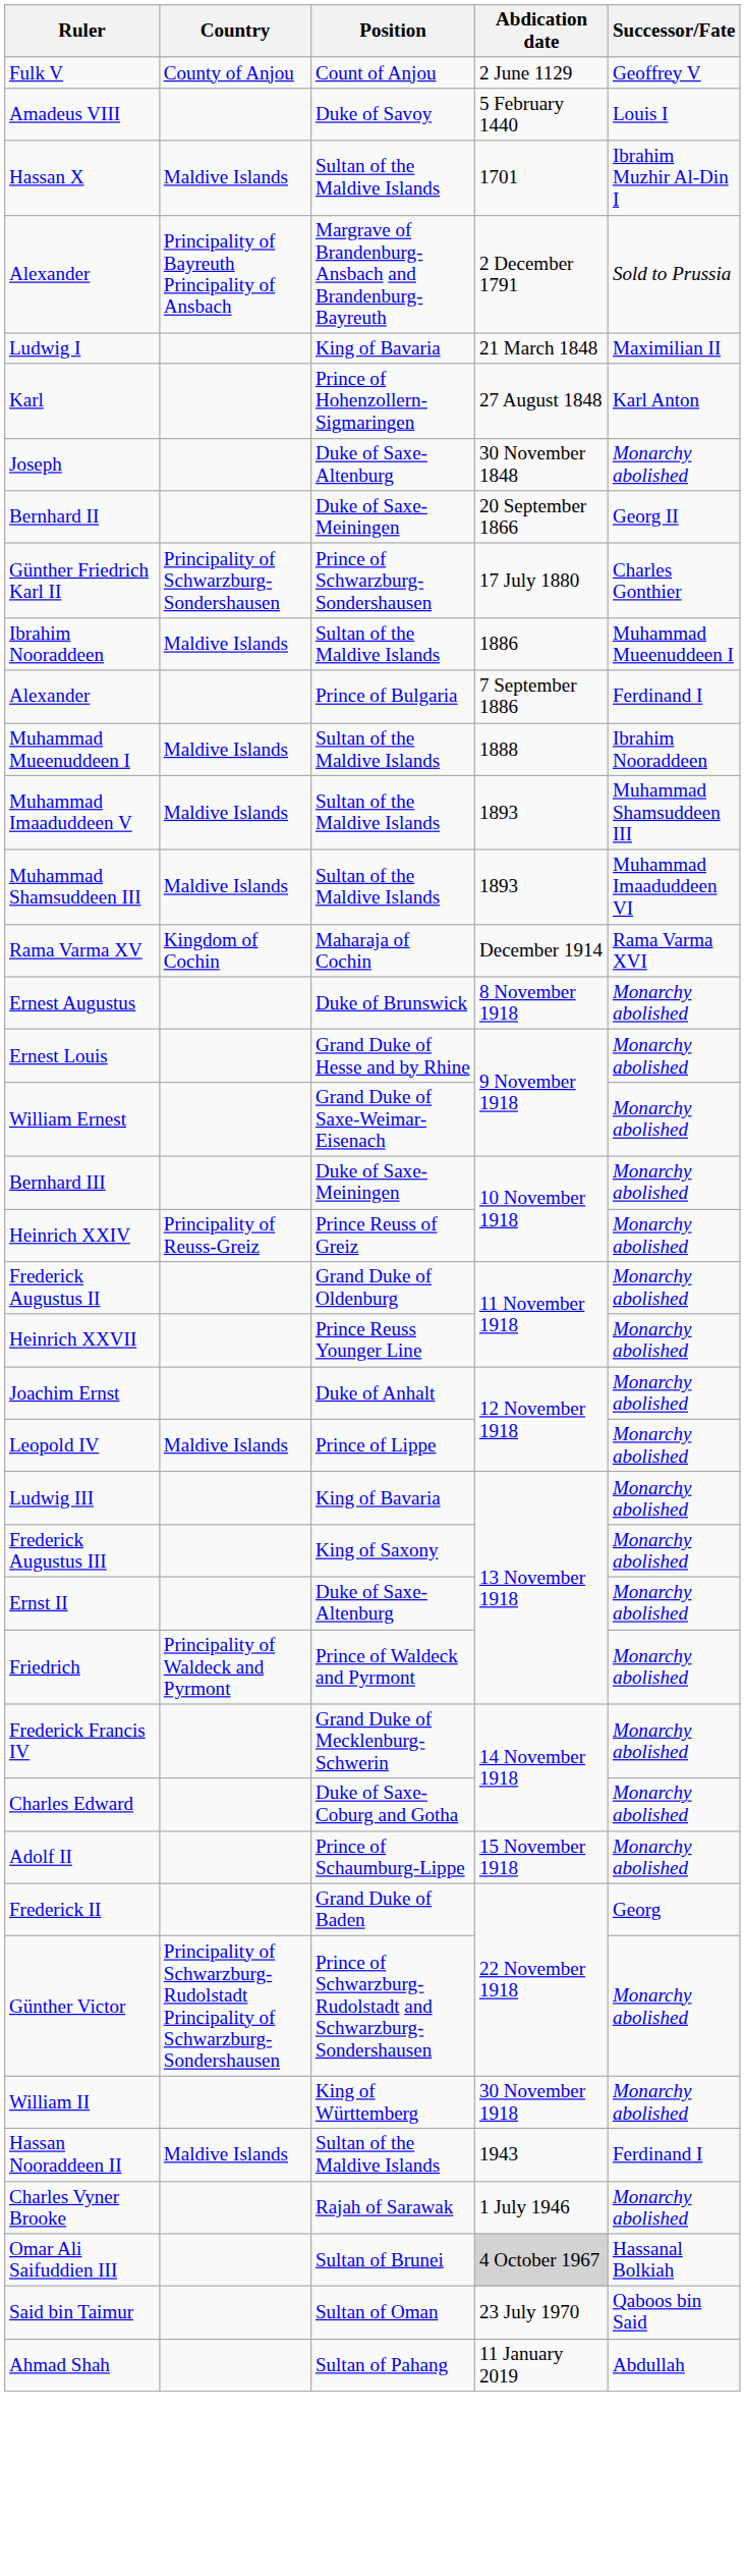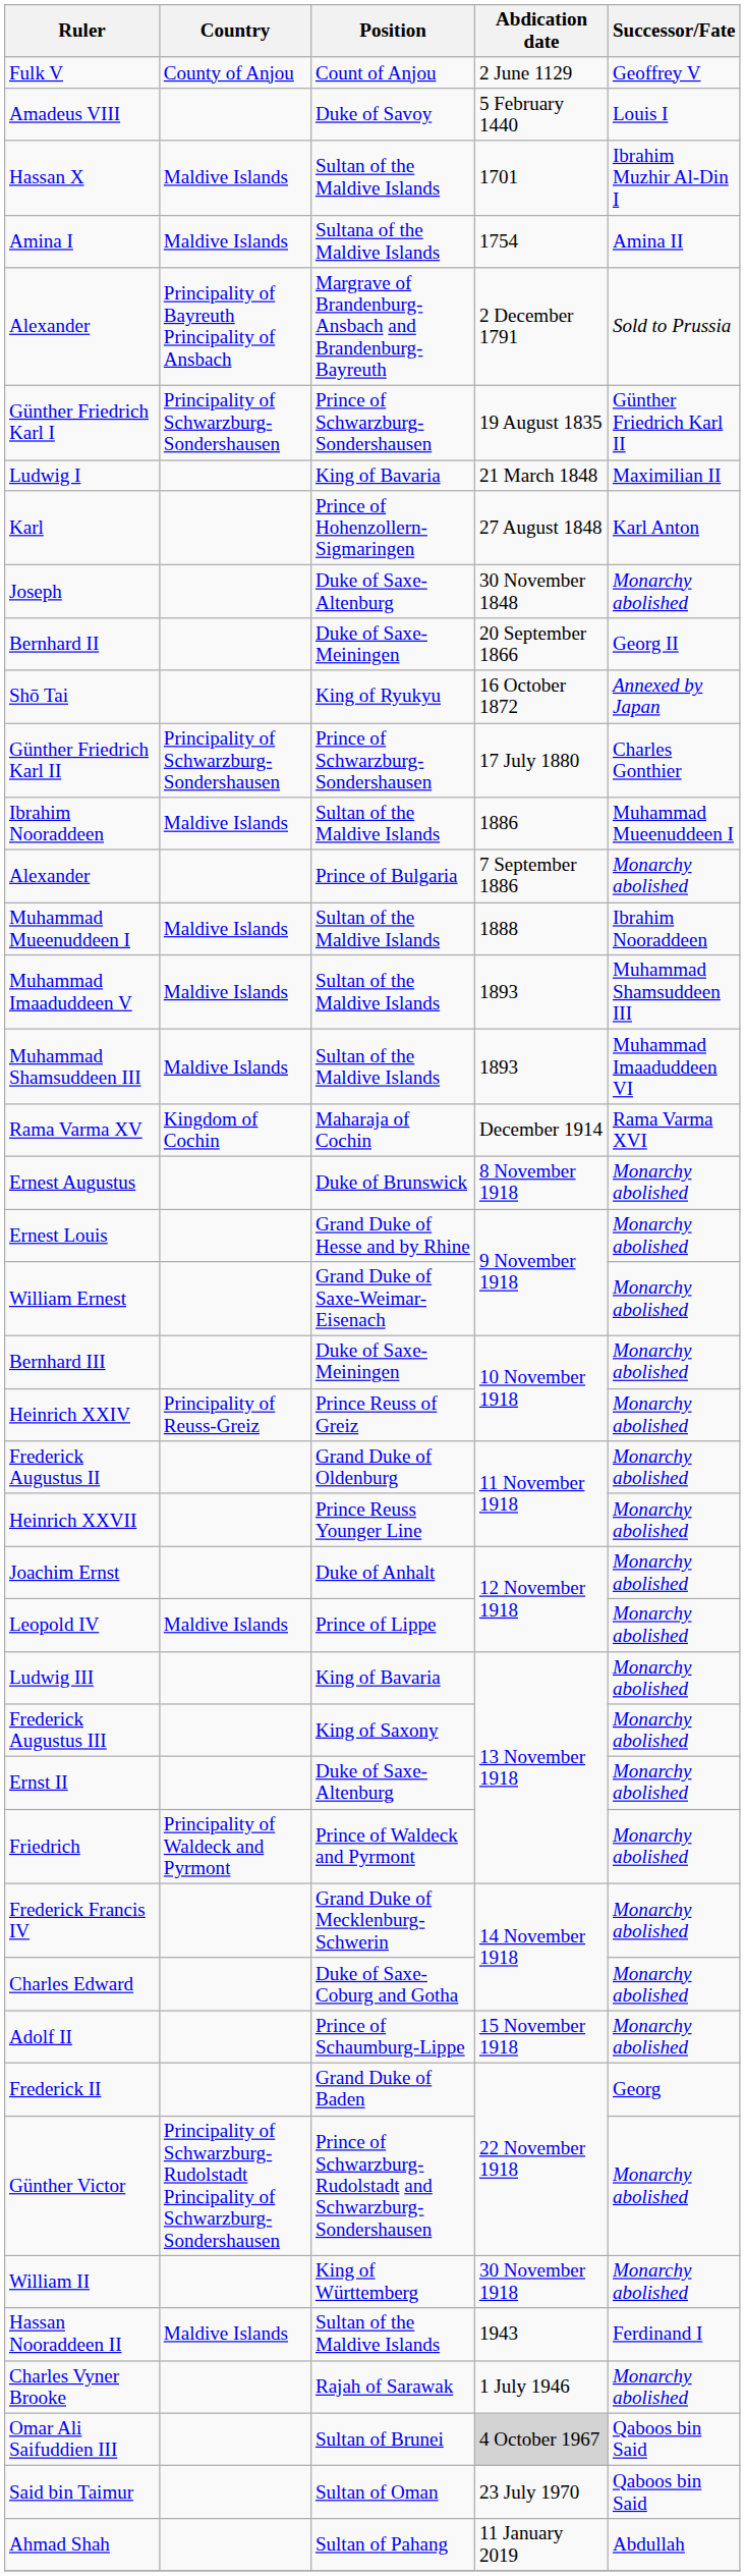 <table class="wikitable sortable">
 <tr>
 <th width="150pt">Ruler</th>
 <th width="140pt">Country</th>
 <th width="160pt">Position</th>
 <th width="130pt">Abdication date</th>
 <th>Successor/Fate</th>
 </tr>
 <tr>
 <td><a href='#'>Fulk V</a></td>
 <td><a href='#'>County of Anjou</a></td>
 <td><a href='#'>Count of Anjou</a></td>
 <td>2 June 1129</td>
 <td><a href='#'>Geoffrey V</a></td>
 </tr>
 <tr>
 <td><a href='#'>Amadeus VIII</a></td>
 <td></td>
 <td><a href='#'>Duke of Savoy</a></td>
 <td>5 February 1440</td>
 <td><a href='#'>Louis I</a></td>
 </tr>
 <tr>
 <td><a href='#'>Hassan X</a></td>
 <td><a href='#'>Maldive Islands</a></td>
 <td><a href='#'>Sultan of the Maldive Islands</a></td>
 <td>1701</td>
 <td><a href='#'>Ibrahim Muzhir Al-Din I</a></td>
 </tr>
 <tr>
+<td><a href='#'>Amina I</a></td>
+<td><a href='#'>Maldive Islands</a></td>
+<td><a href='#'>Sultana of the Maldive Islands</a></td>
+<td>1754</td>
+<td><a href='#'>Amina II</a></td>
+</tr>
+<tr>
 <td><a href='#'>Alexander</a></td>
 <td><a href='#'>Principality of Bayreuth</a><br><a href='#'>Principality of Ansbach</a></td>
 <td><a href='#'>Margrave of Brandenburg-Ansbach</a> <a href='#'>and Brandenburg-Bayreuth</a></td>
 <td>2 December 1791</td>
 <td><em>Sold to Prussia</em></td>
+</tr>
+<tr>
+<td><a href='#'>Günther Friedrich Karl I</a></td>
+<td><a href='#'>Principality of Schwarzburg-Sondershausen</a></td>
+<td><a href='#'>Prince of Schwarzburg-Sondershausen</a></td>
+<td>19 August 1835</td>
+<td><a href='#'>Günther Friedrich Karl II</a></td>
 </tr>
 <tr>
 <td><a href='#'>Ludwig I</a></td>
 <td></td>
 <td><a href='#'>King of Bavaria</a></td>
 <td>21 March 1848</td>
 <td><a href='#'>Maximilian II</a></td>
 </tr>
 <tr>
 <td><a href='#'>Karl</a></td>
 <td></td>
 <td><a href='#'>Prince of Hohenzollern-Sigmaringen</a></td>
 <td>27 August 1848</td>
 <td><a href='#'>Karl Anton</a></td>
 </tr>
 <tr>
 <td><a href='#'>Joseph</a></td>
 <td></td>
 <td><a href='#'>Duke of Saxe-Altenburg</a></td>
 <td>30 November 1848</td>
 <td><em><a href='#'>Monarchy abolished</a></em></td>
 </tr>
 <tr>
 <td><a href='#'>Bernhard II</a></td>
 <td></td>
 <td><a href='#'>Duke of Saxe-Meiningen</a></td>
 <td>20 September 1866</td>
 <td><a href='#'>Georg II</a></td>
 </tr>
 <tr>
+<td><a href='#'>Shō Tai</a></td>
+<td></td>
+<td><a href='#'>King of Ryukyu</a></td>
+<td>16 October 1872</td>
+<td><em><a href='#'>Annexed by Japan</a></em></td>
+</tr>
+<tr>
 <td><a href='#'>Günther Friedrich Karl II</a></td>
 <td><a href='#'>Principality of Schwarzburg-Sondershausen</a></td>
 <td><a href='#'>Prince of Schwarzburg-Sondershausen</a></td>
 <td>17 July 1880</td>
 <td><a href='#'>Charles Gonthier</a></td>
 </tr>
 <tr>
 <td><a href='#'>Ibrahim Nooraddeen</a></td>
 <td><a href='#'>Maldive Islands</a></td>
 <td><a href='#'>Sultan of the Maldive Islands</a></td>
 <td>1886</td>
 <td><a href='#'>Muhammad Mueenuddeen I</a></td>
 </tr>
 <tr>
 <td><a href='#'>Alexander</a></td>
 <td></td>
 <td><a href='#'>Prince of Bulgaria</a></td>
 <td>7 September 1886</td>
-<td><a href='#'>Ferdinand I</a></td>
+<td><em><a href='#'>Monarchy abolished</a></em></td>
 </tr>
 <tr>
 <td><a href='#'>Muhammad Mueenuddeen I</a></td>
 <td><a href='#'>Maldive Islands</a></td>
 <td><a href='#'>Sultan of the Maldive Islands</a></td>
 <td>1888</td>
 <td><a href='#'>Ibrahim Nooraddeen</a></td>
 </tr>
 <tr>
 <td><a href='#'>Muhammad Imaaduddeen V</a></td>
 <td><a href='#'>Maldive Islands</a></td>
 <td><a href='#'>Sultan of the Maldive Islands</a></td>
 <td>1893</td>
 <td><a href='#'>Muhammad Shamsuddeen III</a></td>
 </tr>
 <tr>
 <td><a href='#'>Muhammad Shamsuddeen III</a></td>
 <td><a href='#'>Maldive Islands</a></td>
 <td><a href='#'>Sultan of the Maldive Islands</a></td>
 <td>1893</td>
 <td><a href='#'>Muhammad Imaaduddeen VI</a></td>
 </tr>
 <tr>
 <td><a href='#'>Rama Varma XV</a></td>
 <td><a href='#'>Kingdom of Cochin</a></td>
 <td><a href='#'>Maharaja of Cochin</a></td>
 <td>December 1914</td>
 <td><a href='#'>Rama Varma XVI</a></td>
 </tr>
 <tr>
 <td><a href='#'>Ernest Augustus</a></td>
 <td></td>
 <td><a href='#'>Duke of Brunswick</a></td>
 <td><a href='#'>8 November 1918</a></td>
 <td><em><a href='#'>Monarchy abolished</a></em></td>
 </tr>
 <tr>
 <td><a href='#'>Ernest Louis</a></td>
 <td></td>
 <td><a href='#'>Grand Duke of Hesse and by Rhine</a></td>
 <td rowspan="2"><a href='#'>9 November 1918</a></td>
 <td><em><a href='#'>Monarchy abolished</a></em></td>
 </tr>
 <tr>
 <td><a href='#'>William Ernest</a></td>
 <td></td>
 <td><a href='#'>Grand Duke of Saxe-Weimar-Eisenach</a></td>
 <td><em><a href='#'>Monarchy abolished</a></em></td>
 </tr>
 <tr>
 <td><a href='#'>Bernhard III</a></td>
 <td></td>
 <td><a href='#'>Duke of Saxe-Meiningen</a></td>
 <td rowspan="2"><a href='#'>10 November 1918</a></td>
 <td><em><a href='#'>Monarchy abolished</a></em></td>
 </tr>
 <tr>
 <td><a href='#'>Heinrich XXIV</a></td>
 <td><a href='#'>Principality of Reuss-Greiz</a></td>
 <td><a href='#'>Prince Reuss of Greiz</a></td>
 <td><em><a href='#'>Monarchy abolished</a></em></td>
 </tr>
 <tr>
 <td><a href='#'>Frederick Augustus II</a></td>
 <td></td>
 <td><a href='#'>Grand Duke of Oldenburg</a></td>
 <td rowspan="2"><a href='#'>11 November 1918</a></td>
 <td><em><a href='#'>Monarchy abolished</a></em></td>
 </tr>
 <tr>
 <td><a href='#'>Heinrich XXVII</a></td>
 <td></td>
 <td><a href='#'>Prince Reuss Younger Line</a></td>
 <td><em><a href='#'>Monarchy abolished</a></em></td>
 </tr>
 <tr>
 <td><a href='#'>Joachim Ernst</a></td>
 <td></td>
 <td><a href='#'>Duke of Anhalt</a></td>
 <td rowspan="2"><a href='#'>12 November 1918</a></td>
 <td><em><a href='#'>Monarchy abolished</a></em></td>
 </tr>
 <tr>
 <td><a href='#'>Leopold IV</a></td>
 <td><a href='#'>Maldive Islands</a></td>
 <td><a href='#'>Prince of Lippe</a></td>
 <td><em><a href='#'>Monarchy abolished</a></em></td>
 </tr>
 <tr>
 <td><a href='#'>Ludwig III</a></td>
 <td></td>
 <td><a href='#'>King of Bavaria</a></td>
 <td rowspan="4"><a href='#'>13 November 1918</a></td>
 <td><em><a href='#'>Monarchy abolished</a></em></td>
 </tr>
 <tr>
 <td><a href='#'>Frederick Augustus III</a></td>
 <td></td>
 <td><a href='#'>King of Saxony</a></td>
 <td><em><a href='#'>Monarchy abolished</a></em></td>
 </tr>
 <tr>
 <td><a href='#'>Ernst II</a></td>
 <td></td>
 <td><a href='#'>Duke of Saxe-Altenburg</a></td>
 <td><em><a href='#'>Monarchy abolished</a></em></td>
 </tr>
 <tr>
 <td><a href='#'>Friedrich</a></td>
 <td><a href='#'>Principality of Waldeck and Pyrmont</a></td>
 <td><a href='#'>Prince of Waldeck and Pyrmont</a></td>
 <td><em><a href='#'>Monarchy abolished</a></em></td>
 </tr>
 <tr>
 <td><a href='#'>Frederick Francis IV</a></td>
 <td></td>
 <td><a href='#'>Grand Duke of Mecklenburg-Schwerin</a></td>
 <td rowspan="2"><a href='#'>14 November 1918</a></td>
 <td><em><a href='#'>Monarchy abolished</a></em></td>
 </tr>
 <tr>
 <td><a href='#'>Charles Edward</a></td>
 <td></td>
 <td><a href='#'>Duke of Saxe-Coburg and Gotha</a></td>
 <td><em><a href='#'>Monarchy abolished</a></em></td>
 </tr>
 <tr>
 <td><a href='#'>Adolf II</a></td>
 <td></td>
 <td><a href='#'>Prince of Schaumburg-Lippe</a></td>
 <td><a href='#'>15 November 1918</a></td>
 <td><em><a href='#'>Monarchy abolished</a></em></td>
 </tr>
 <tr>
 <td><a href='#'>Frederick II</a></td>
 <td></td>
 <td><a href='#'>Grand Duke of Baden</a></td>
 <td rowspan="2"><a href='#'>22 November 1918</a></td>
 <td><a href='#'>Georg</a></td>
 </tr>
 <tr>
 <td><a href='#'>Günther Victor</a></td>
 <td><a href='#'>Principality of Schwarzburg-Rudolstadt</a><br><a href='#'>Principality of Schwarzburg-Sondershausen</a></td>
 <td><a href='#'>Prince of Schwarzburg-Rudolstadt</a> <a href='#'>and Schwarzburg-Sondershausen</a></td>
 <td><em><a href='#'>Monarchy abolished</a></em></td>
 </tr>
 <tr>
 <td><a href='#'>William II</a></td>
 <td></td>
 <td><a href='#'>King of Württemberg</a></td>
 <td><a href='#'>30 November 1918</a></td>
 <td><em><a href='#'>Monarchy abolished</a></em></td>
 </tr>
 <tr>
 <td><a href='#'>Hassan Nooraddeen II</a></td>
 <td><a href='#'>Maldive Islands</a></td>
 <td><a href='#'>Sultan of the Maldive Islands</a></td>
 <td>1943</td>
 <td><a href='#'>Ferdinand I</a></td>
 </tr>
 <tr>
 <td><a href='#'>Charles Vyner Brooke</a></td>
 <td></td>
 <td><a href='#'>Rajah of Sarawak</a></td>
 <td>1 July 1946</td>
 <td><em><a href='#'>Monarchy abolished</a></em></td>
 </tr>
 <tr>
 <td><a href='#'>Omar Ali Saifuddien III</a></td>
 <td></td>
 <td><a href='#'>Sultan of Brunei</a></td>
 <td style="background: lightgrey;">4 October 1967</td>
-<td><a href='#'>Hassanal Bolkiah</a></td>
+<td><a href='#'>Qaboos bin Said</a></td>
 </tr>
 <tr>
 <td><a href='#'>Said bin Taimur</a></td>
 <td></td>
 <td><a href='#'>Sultan of Oman</a></td>
 <td>23 July 1970</td>
 <td><a href='#'>Qaboos bin Said</a></td>
 </tr>
 <tr>
 <td><a href='#'>Ahmad Shah</a></td>
 <td></td>
 <td><a href='#'>Sultan of Pahang</a></td>
 <td>11 January 2019</td>
 <td><a href='#'>Abdullah</a></td>
 </tr>
 <tr>
 </tr>
 </table>
